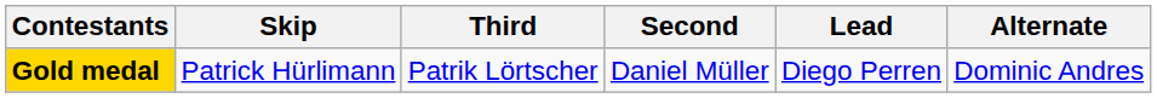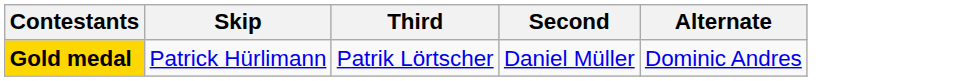 <table class="wikitable">
 <tr>
 <th><strong>Contestants</strong></th>
 <th>Skip</th>
 <th>Third</th>
 <th>Second</th>
-<th>Lead</th>
 <th>Alternate</th>
 </tr>
 <tr>
 <td bgcolor="gold"><strong>Gold medal</strong></td>
 <td><a href='#'>Patrick Hürlimann</a></td>
 <td><a href='#'>Patrik Lörtscher</a></td>
 <td><a href='#'>Daniel Müller</a></td>
-<td><a href='#'>Diego Perren</a></td>
 <td><a href='#'>Dominic Andres</a></td>
 </tr>
 </table>
